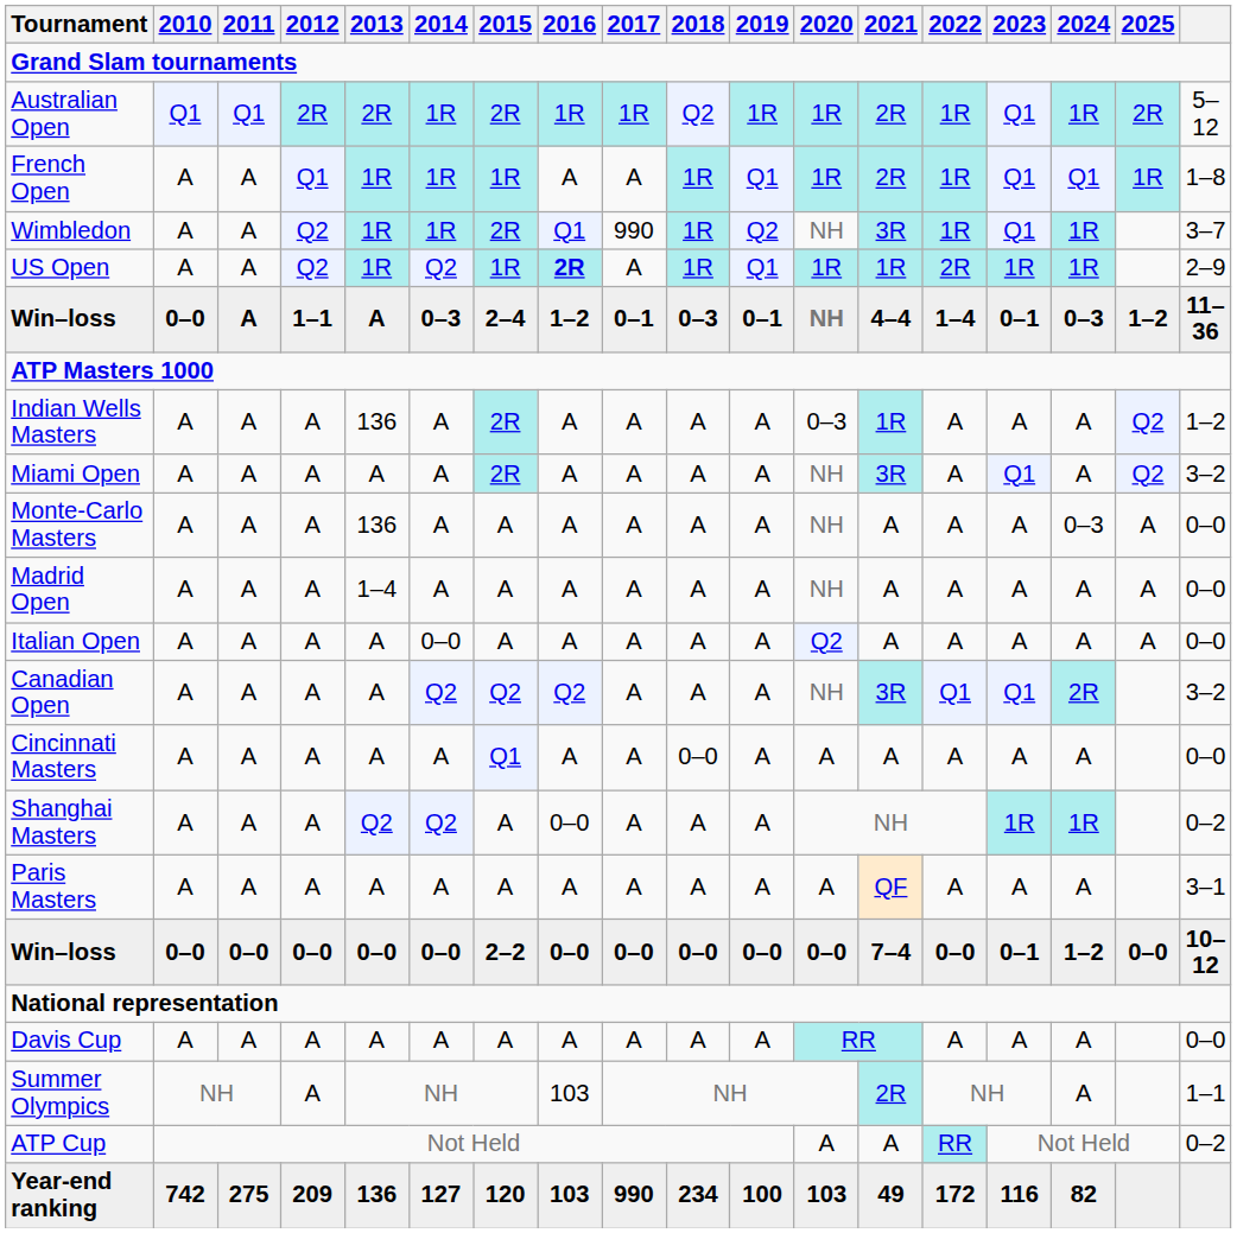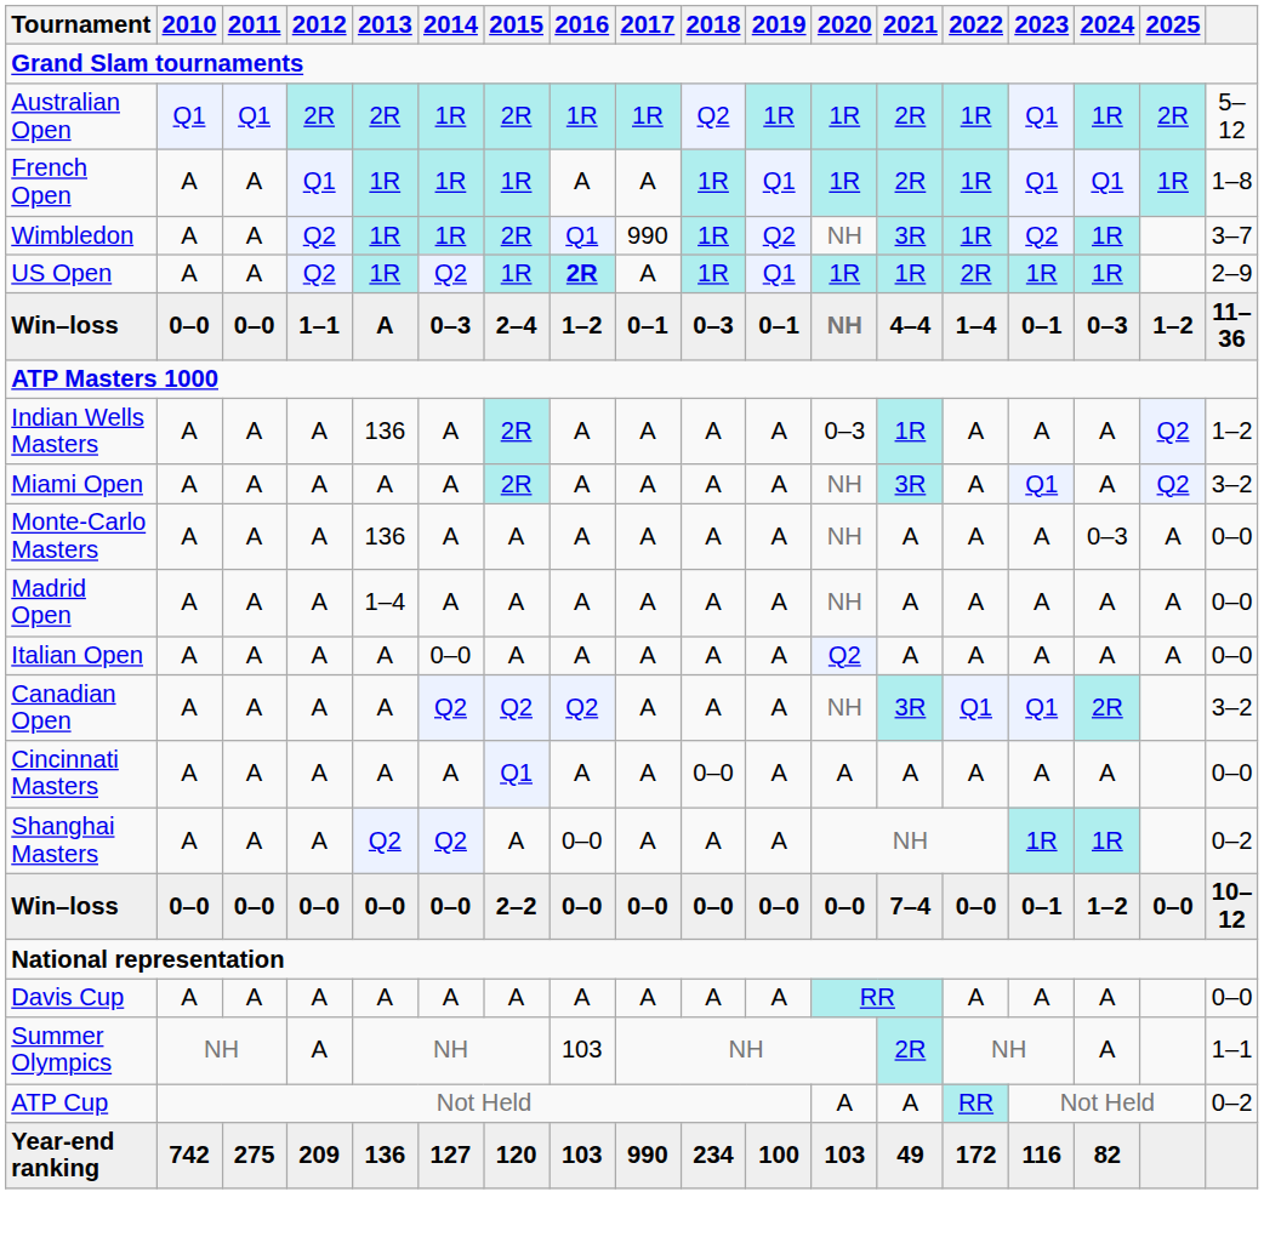 <table class=wikitable style=text-align:center>
 <tr>
 <th>Tournament</th>
 <th><a href='#'>2010</a></th>
 <th><a href='#'>2011</a></th>
 <th><a href='#'>2012</a></th>
 <th><a href='#'>2013</a></th>
 <th><a href='#'>2014</a></th>
 <th><a href='#'>2015</a></th>
 <th><a href='#'>2016</a></th>
 <th><a href='#'>2017</a></th>
 <th><a href='#'>2018</a></th>
 <th><a href='#'>2019</a></th>
 <th><a href='#'>2020</a></th>
 <th><a href='#'>2021</a></th>
 <th><a href='#'>2022</a></th>
 <th><a href='#'>2023</a></th>
 <th><a href='#'>2024</a></th>
 <th><a href='#'>2025</a></th>
 <th></th>
 </tr>
 <tr>
 <td colspan="18" align="left"><strong><a href='#'>Grand Slam tournaments</a></strong></td>
 </tr>
 <tr>
 <td align=left><a href='#'>Australian Open</a></td>
 <td bgcolor=ecf2ff><a href='#'>Q1</a></td>
 <td bgcolor=ecf2ff><a href='#'>Q1</a></td>
 <td bgcolor=#afeeee><a href='#'>2R</a></td>
 <td bgcolor=#afeeee><a href='#'>2R</a></td>
 <td bgcolor=#afeeee><a href='#'>1R</a></td>
 <td bgcolor=#afeeee><a href='#'>2R</a></td>
 <td bgcolor=#afeeee><a href='#'>1R</a></td>
 <td bgcolor=#afeeee><a href='#'>1R</a></td>
 <td bgcolor=ecf2ff><a href='#'>Q2</a></td>
 <td bgcolor=#afeeee><a href='#'>1R</a></td>
 <td bgcolor=#afeeee><a href='#'>1R</a></td>
 <td bgcolor=#afeeee><a href='#'>2R</a></td>
 <td bgcolor=#afeeee><a href='#'>1R</a></td>
 <td bgcolor=ecf2ff><a href='#'>Q1</a></td>
 <td bgcolor=#afeeee><a href='#'>1R</a></td>
 <td bgcolor=#afeeee><a href='#'>2R</a></td>
 <td>5–12</td>
 </tr>
 <tr>
 <td align=left><a href='#'>French Open</a></td>
 <td>A</td>
 <td>A</td>
 <td bgcolor=ecf2ff><a href='#'>Q1</a></td>
 <td bgcolor=#afeeee><a href='#'>1R</a></td>
 <td bgcolor=#afeeee><a href='#'>1R</a></td>
 <td bgcolor=#afeeee><a href='#'>1R</a></td>
 <td>A</td>
 <td>A</td>
 <td bgcolor=#afeeee><a href='#'>1R</a></td>
 <td bgcolor=ecf2ff><a href='#'>Q1</a></td>
 <td bgcolor=#afeeee><a href='#'>1R</a></td>
 <td bgcolor=#afeeee><a href='#'>2R</a></td>
 <td bgcolor=#afeeee><a href='#'>1R</a></td>
 <td bgcolor=ecf2ff><a href='#'>Q1</a></td>
 <td bgcolor=ecf2ff><a href='#'>Q1</a></td>
 <td bgcolor=#afeeee><a href='#'>1R</a></td>
 <td>1–8</td>
 </tr>
 <tr>
 <td align=left><a href='#'>Wimbledon</a></td>
 <td>A</td>
 <td>A</td>
 <td bgcolor=ecf2ff><a href='#'>Q2</a></td>
 <td bgcolor=#afeeee><a href='#'>1R</a></td>
 <td bgcolor=#afeeee><a href='#'>1R</a></td>
 <td bgcolor=#afeeee><a href='#'>2R</a></td>
 <td bgcolor=ecf2ff><a href='#'>Q1</a></td>
 <td>990</td>
 <td bgcolor=#afeeee><a href='#'>1R</a></td>
 <td bgcolor=ecf2ff><a href='#'>Q2</a></td>
 <td style=color:#767676>NH</td>
 <td bgcolor=afeeee><a href='#'>3R</a></td>
 <td bgcolor=afeeee><a href='#'>1R</a></td>
-<td bgcolor=ecf2ff><a href='#'>Q1</a></td>
+<td bgcolor=ecf2ff><a href='#'>Q2</a></td>
 <td bgcolor=afeeee><a href='#'>1R</a></td>
 <td></td>
 <td>3–7</td>
 </tr>
 <tr>
 <td align=left><a href='#'>US Open</a></td>
 <td>A</td>
 <td>A</td>
 <td bgcolor=ecf2ff><a href='#'>Q2</a></td>
 <td bgcolor=#afeeee><a href='#'>1R</a></td>
 <td bgcolor=ecf2ff><a href='#'>Q2</a></td>
 <td bgcolor=#afeeee><a href='#'>1R</a></td>
 <td bgcolor=#afeeee><strong><a href='#'>2R</a></strong></td>
 <td>A</td>
 <td bgcolor=#afeeee><a href='#'>1R</a></td>
 <td bgcolor=ecf2ff><a href='#'>Q1</a></td>
 <td bgcolor=afeeee><a href='#'>1R</a></td>
 <td bgcolor=#afeeee><a href='#'>1R</a></td>
 <td bgcolor=afeeee><a href='#'>2R</a></td>
 <td bgcolor=afeeee><a href='#'>1R</a></td>
 <td bgcolor=afeeee><a href='#'>1R</a></td>
 <td></td>
 <td>2–9</td>
 </tr>
 <tr style=font-weight:bold;background:#efefef>
 <td style="text-align:left">Win–loss</td>
 <td>0–0</td>
-<td>A</td>
+<td>0–0</td>
 <td>1–1</td>
 <td>A</td>
 <td>0–3</td>
 <td>2–4</td>
 <td>1–2</td>
 <td>0–1</td>
 <td>0–3</td>
 <td>0–1</td>
 <td style="color:#767676">NH</td>
 <td>4–4</td>
 <td>1–4</td>
 <td>0–1</td>
 <td>0–3</td>
 <td>1–2</td>
 <td>11–36</td>
 </tr>
 <tr>
 <td colspan="18" style="text-align:left"><strong><a href='#'>ATP Masters 1000</a></strong></td>
 </tr>
 <tr>
 <td align=left><a href='#'>Indian Wells Masters</a></td>
 <td>A</td>
 <td>A</td>
 <td>A</td>
 <td>136</td>
 <td>A</td>
 <td bgcolor=afeeee><a href='#'>2R</a></td>
 <td>A</td>
 <td>A</td>
 <td>A</td>
 <td>A</td>
 <td>0–3</td>
 <td bgcolor=afeeee><a href='#'>1R</a></td>
 <td>A</td>
 <td>A</td>
 <td>A</td>
 <td bgcolor=ecf2ff><a href='#'>Q2</a></td>
 <td>1–2</td>
 </tr>
 <tr>
 <td align=left><a href='#'>Miami Open</a></td>
 <td>A</td>
 <td>A</td>
 <td>A</td>
 <td>A</td>
 <td>A</td>
 <td bgcolor=afeeee><a href='#'>2R</a></td>
 <td>A</td>
 <td>A</td>
 <td>A</td>
 <td>A</td>
 <td style=color:#767676>NH</td>
 <td bgcolor=afeeee><a href='#'>3R</a></td>
 <td>A</td>
 <td bgcolor= ecf2ff><a href='#'>Q1</a></td>
 <td>A</td>
 <td bgcolor=ecf2ff><a href='#'>Q2</a></td>
 <td>3–2</td>
 </tr>
 <tr>
 <td align=left><a href='#'>Monte-Carlo Masters</a></td>
 <td>A</td>
 <td>A</td>
 <td>A</td>
 <td>136</td>
 <td>A</td>
 <td>A</td>
 <td>A</td>
 <td>A</td>
 <td>A</td>
 <td>A</td>
 <td style=color:#767676>NH</td>
 <td>A</td>
 <td>A</td>
 <td>A</td>
 <td>0–3</td>
 <td>A</td>
 <td>0–0</td>
 </tr>
 <tr>
 <td align=left><a href='#'>Madrid Open</a></td>
 <td>A</td>
 <td>A</td>
 <td>A</td>
 <td>1–4</td>
 <td>A</td>
 <td>A</td>
 <td>A</td>
 <td>A</td>
 <td>A</td>
 <td>A</td>
 <td style=color:#767676>NH</td>
 <td>A</td>
 <td>A</td>
 <td>A</td>
 <td>A</td>
 <td>A</td>
 <td>0–0</td>
 </tr>
 <tr>
 <td align=left><a href='#'>Italian Open</a></td>
 <td>A</td>
 <td>A</td>
 <td>A</td>
 <td>A</td>
 <td>0–0</td>
 <td>A</td>
 <td>A</td>
 <td>A</td>
 <td>A</td>
 <td>A</td>
 <td bgcolor=ecf2ff><a href='#'>Q2</a></td>
 <td>A</td>
 <td>A</td>
 <td>A</td>
 <td>A</td>
 <td>A</td>
 <td>0–0</td>
 </tr>
 <tr>
 <td align=left><a href='#'>Canadian Open</a></td>
 <td>A</td>
 <td>A</td>
 <td>A</td>
 <td>A</td>
 <td bgcolor=ecf2ff><a href='#'>Q2</a></td>
 <td bgcolor=ecf2ff><a href='#'>Q2</a></td>
 <td bgcolor=ecf2ff><a href='#'>Q2</a></td>
 <td>A</td>
 <td>A</td>
 <td>A</td>
 <td style=color:#767676>NH</td>
 <td bgcolor=afeeee><a href='#'>3R</a></td>
 <td bgcolor= ecf2ff><a href='#'>Q1</a></td>
 <td bgcolor=ecf2ff><a href='#'>Q1</a></td>
 <td bgcolor=afeeee><a href='#'>2R</a></td>
 <td></td>
 <td>3–2</td>
 </tr>
 <tr>
 <td align=left><a href='#'>Cincinnati Masters</a></td>
 <td>A</td>
 <td>A</td>
 <td>A</td>
 <td>A</td>
 <td>A</td>
 <td bgcolor=ecf2ff><a href='#'>Q1</a></td>
 <td>A</td>
 <td>A</td>
 <td>0–0</td>
 <td>A</td>
 <td>A</td>
 <td>A</td>
 <td>A</td>
 <td>A</td>
 <td>A</td>
 <td></td>
 <td>0–0</td>
 </tr>
 <tr>
 <td align=left><a href='#'>Shanghai Masters</a></td>
 <td>A</td>
 <td>A</td>
 <td>A</td>
 <td bgcolor=ecf2ff><a href='#'>Q2</a></td>
 <td bgcolor=ecf2ff><a href='#'>Q2</a></td>
 <td>A</td>
 <td>0–0</td>
 <td>A</td>
 <td>A</td>
 <td>A</td>
 <td colspan="3" style="color:#767676">NH</td>
 <td bgcolor=afeeee><a href='#'>1R</a></td>
 <td bgcolor=afeeee><a href='#'>1R</a></td>
 <td></td>
 <td>0–2</td>
 </tr>
-<tr>
-<td align=left><a href='#'>Paris Masters</a></td>
-<td>A</td>
-<td>A</td>
-<td>A</td>
-<td>A</td>
-<td>A</td>
-<td>A</td>
-<td>A</td>
-<td>A</td>
-<td>A</td>
-<td>A</td>
-<td>A</td>
-<td bgcolor=ffebcd><a href='#'>QF</a></td>
-<td>A</td>
-<td>A</td>
-<td>A</td>
-<td></td>
-<td>3–1</td>
-</tr>
 <tr style=font-weight:bold;background:#efefef>
 <td style=text-align:left>Win–loss</td>
 <td>0–0</td>
 <td>0–0</td>
 <td>0–0</td>
 <td>0–0</td>
 <td>0–0</td>
 <td>2–2</td>
 <td>0–0</td>
 <td>0–0</td>
 <td>0–0</td>
 <td>0–0</td>
 <td>0–0</td>
 <td>7–4</td>
 <td>0–0</td>
 <td>0–1</td>
 <td>1–2</td>
 <td>0–0</td>
 <td>10–12</td>
 </tr>
 <tr>
 <td colspan="18" style="text-align:left"><strong>National representation</strong></td>
 </tr>
 <tr>
 <td align=left><a href='#'>Davis Cup</a></td>
 <td>A</td>
 <td>A</td>
 <td>A</td>
 <td>A</td>
 <td>A</td>
 <td>A</td>
 <td>A</td>
 <td>A</td>
 <td>A</td>
 <td>A</td>
 <td colspan=2 bgcolor=afeeee><a href='#'>RR</a></td>
 <td>A</td>
 <td>A</td>
 <td>A</td>
 <td></td>
 <td>0–0</td>
 </tr>
 <tr>
 <td align=left><a href='#'>Summer Olympics</a></td>
 <td colspan=2 style=color:#767676>NH</td>
 <td>A</td>
 <td colspan=3 style=color:#767676>NH</td>
 <td>103</td>
 <td colspan=4 style=color:#767676>NH</td>
 <td bgcolor=afeeee><a href='#'>2R</a></td>
 <td colspan="2" style="color:#767676">NH</td>
 <td>A</td>
 <td></td>
 <td>1–1</td>
 </tr>
 <tr>
 <td align=left><a href='#'>ATP Cup</a></td>
 <td colspan=10 style=color:#767676>Not Held</td>
 <td>A</td>
 <td>A</td>
 <td bgcolor=afeeee><a href='#'>RR</a></td>
 <td colspan="3" style="color:#767676">Not Held</td>
 <td>0–2</td>
 </tr>
 <tr style=font-weight:bold;background:#efefef>
 <td align="left">Year-end ranking</td>
 <td>742</td>
 <td>275</td>
 <td>209</td>
 <td>136</td>
 <td>127</td>
 <td>120</td>
 <td>103</td>
 <td>990</td>
 <td>234</td>
 <td>100</td>
 <td>103</td>
 <td>49</td>
 <td>172</td>
 <td>116</td>
 <td>82</td>
 <td></td>
 <td></td>
 </tr>
 </table>
